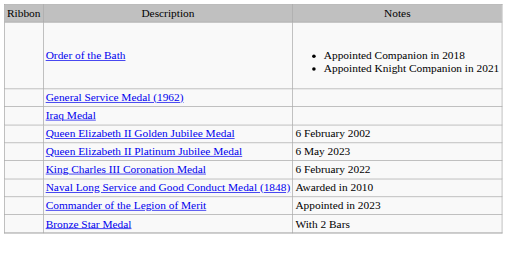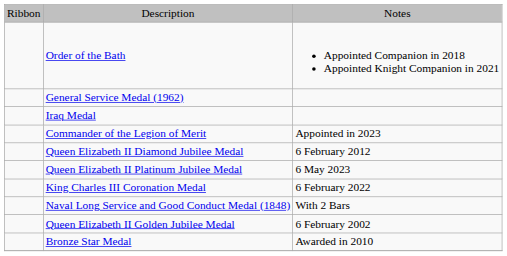 <table class="wikitable">
 <tr style="background:silver;" align="center">
 <td>Ribbon</td>
 <td>Description</td>
 <td>Notes</td>
 </tr>
 <tr>
 <td></td>
 <td><a href='#'>Order of the Bath</a></td>
 <td><br><ul><li>Appointed Companion in 2018</li><li>Appointed Knight Companion in 2021</li></ul></td>
 </tr>
 <tr>
 <td></td>
 <td><a href='#'>General Service Medal (1962)</a></td>
 <td></td>
 </tr>
 <tr>
 <td></td>
 <td><a href='#'>Iraq Medal</a></td>
 <td></td>
 </tr>
 <tr>
 <td></td>
-<td><a href='#'>Queen Elizabeth II Golden Jubilee Medal</a></td>
-<td>6 February 2002</td>
+<td><a href='#'>Commander of the Legion of Merit</a></td>
+<td>Appointed in 2023</td>
+</tr>
+<tr>
+<td></td>
+<td><a href='#'>Queen Elizabeth II Diamond Jubilee Medal</a></td>
+<td>6 February 2012</td>
 </tr>
 <tr>
 <td></td>
 <td><a href='#'>Queen Elizabeth II Platinum Jubilee Medal</a></td>
 <td>6 May 2023</td>
 </tr>
 <tr>
 <td></td>
 <td><a href='#'>King Charles III Coronation Medal</a></td>
 <td>6 February 2022</td>
 </tr>
 <tr>
 <td></td>
 <td><a href='#'>Naval Long Service and Good Conduct Medal (1848)</a></td>
-<td>Awarded in 2010</td>
+<td>With 2 Bars</td>
 </tr>
 <tr>
 <td></td>
-<td><a href='#'>Commander of the Legion of Merit</a></td>
-<td>Appointed in 2023</td>
+<td><a href='#'>Queen Elizabeth II Golden Jubilee Medal</a></td>
+<td>6 February 2002</td>
 </tr>
 <tr>
 <td></td>
 <td><a href='#'>Bronze Star Medal</a></td>
-<td>With 2 Bars</td>
+<td>Awarded in 2010</td>
 </tr>
 <tr>
 </tr>
 </table>
